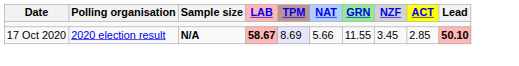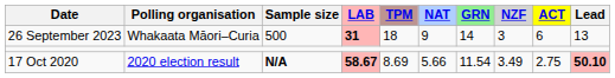 <table class="wikitable">
 <tr>
 <th>Date</th>
 <th>Polling organisation</th>
 <th>Sample size</th>
 <th style="background-color:#FFB6B6;width:40px"><a href='#'>LAB</a></th>
 <th style="background-color:#BD9490;width:40px"><a href='#'>TPM</a></th>
 <th style="background-color:#B0CEFF;width:40px"><a href='#'>NAT</a></th>
 <th style="background-color:#90EE90;width:40px"><a href='#'>GRN</a></th>
 <th style="background-color:#D3D3D3;width:40px"><a href='#'>NZF</a></th>
 <th style="background-color:#FFFF00;width:40px"><a href='#'>ACT</a></th>
 <th style="width:40px;">Lead</th>
 </tr>
 <tr>
+<td>26 September 2023</td>
+<td>Whakaata Māori–Curia</td>
+<td>500</td>
+<td style="background:#FFB6B6"><strong>31</strong></td>
+<td>18</td>
+<td>9</td>
+<td>14</td>
+<td>3</td>
+<td>6</td>
+<td>13</td>
+</tr>
+<tr>
 <td colspan="10"></td>
 </tr>
 <tr>
 <td>17 Oct 2020</td>
 <td><a href='#'>2020 election result</a></td>
 <td><strong>N/A</strong></td>
 <td style="background:#FFB6B6"><strong>58.67</strong></td>
-<td style="background: lavender;">8.69</td>
+<td>8.69</td>
 <td>5.66</td>
-<td>11.55</td>
-<td>3.45</td>
-<td>2.85</td>
+<td>11.54</td>
+<td>3.49</td>
+<td>2.75</td>
 <td style="background-color:#FFB6B6;"><strong>50.10</strong></td>
 </tr>
 </table>
